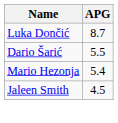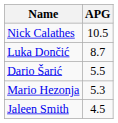 <table class=wikitable>
 <tr>
 <th>Name</th>
 <th>APG</th>
+</tr>
+<tr>
+<td> <a href='#'>Nick Calathes</a></td>
+<td align=center>10.5</td>
 </tr>
 <tr>
 <td> <a href='#'>Luka Dončić</a></td>
 <td align=center>8.7</td>
 </tr>
 <tr>
 <td> <a href='#'>Dario Šarić</a></td>
 <td align=center>5.5</td>
 </tr>
 <tr>
 <td> <a href='#'>Mario Hezonja</a></td>
-<td align=center>5.4</td>
+<td align=center>5.3</td>
 </tr>
 <tr>
 <td> <a href='#'>Jaleen Smith</a></td>
 <td align=center>4.5</td>
 </tr>
 </table>
